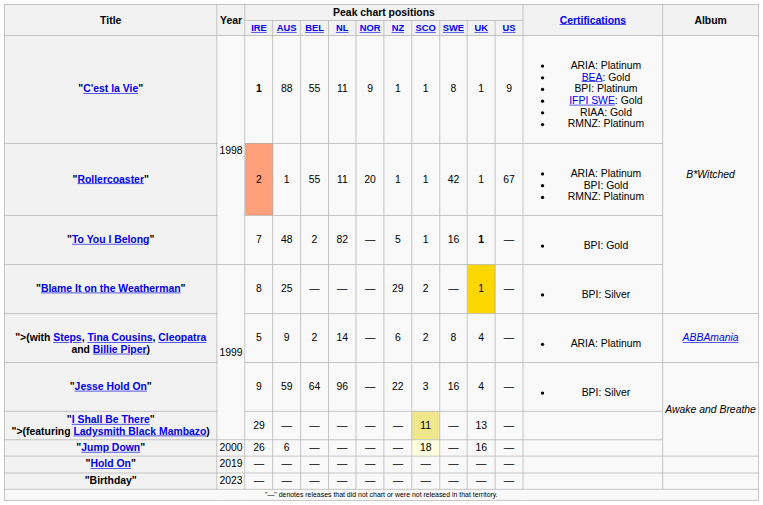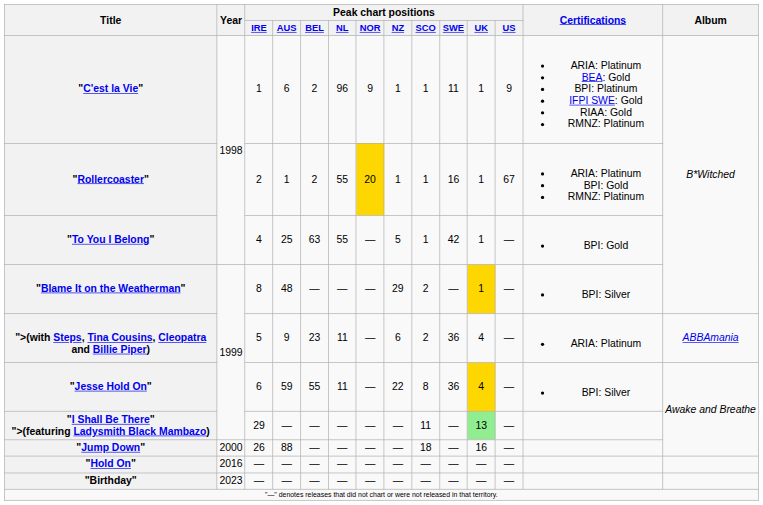 <table class="wikitable plainrowheaders" style="text-align:center;" border="1">
 <tr>
 <th scope="col" rowspan="2" style="width:20em;">Title</th>
 <th scope="col" rowspan="2">Year</th>
 <th scope="col" colspan="10">Peak chart positions</th>
 <th scope="col" rowspan="2" style="width:13em;"><a href='#'>Certifications</a></th>
 <th scope="col" rowspan="2">Album</th>
 </tr>
 <tr>
 <th scope="col" style="width:2.5em;font-size:90%;"><a href='#'>IRE</a><br></th>
 <th scope="col" style="width:2.5em;font-size:90%;"><a href='#'>AUS</a><br></th>
 <th scope="col" style="width:2.5em;font-size:90%;"><a href='#'>BEL</a><br></th>
 <th scope="col" style="width:2.5em;font-size:90%;"><a href='#'>NL</a><br></th>
 <th scope="col" style="width:2.5em;font-size:90%;"><a href='#'>NOR</a><br></th>
 <th scope="col" style="width:2.5em;font-size:90%;"><a href='#'>NZ</a><br></th>
 <th scope="col" style="width:2.5em;font-size:90%;"><a href='#'>SCO</a><br></th>
 <th scope="col" style="width:2.5em;font-size:90%;"><a href='#'>SWE</a><br></th>
 <th scope="col" style="width:2.5em;font-size:90%;"><a href='#'>UK</a><br></th>
 <th scope="col" style="width:2.5em;font-size:90%;"><a href='#'>US</a><br></th>
 </tr>
 <tr>
 <th scope="row">"<a href='#'>C'est la Vie</a>"</th>
 <td rowspan="3">1998</td>
-<td><strong>1</strong></td>
-<td>88</td>
-<td>55</td>
-<td>11</td>
+<td>1</td>
+<td>6</td>
+<td>2</td>
+<td>96</td>
 <td>9</td>
 <td>1</td>
 <td>1</td>
-<td>8</td>
+<td>11</td>
 <td>1</td>
 <td>9</td>
 <td><br><ul><li>ARIA: Platinum</li><li><a href='#'>BEA</a>: Gold</li><li>BPI: Platinum</li><li><a href='#'>IFPI SWE</a>: Gold</li><li>RIAA: Gold</li><li>RMNZ: Platinum</li></ul></td>
 <td rowspan="4"><em>B*Witched</em></td>
 </tr>
 <tr>
 <th scope="row">"<a href='#'>Rollercoaster</a>"</th>
-<td style="background: lightsalmon;">2</td>
+<td>2</td>
 <td>1</td>
+<td>2</td>
 <td>55</td>
-<td>11</td>
-<td>20</td>
+<td style="background: gold;">20</td>
 <td>1</td>
 <td>1</td>
-<td>42</td>
+<td>16</td>
 <td>1</td>
 <td>67</td>
 <td><br><ul><li>ARIA: Platinum</li><li>BPI: Gold</li><li>RMNZ: Platinum</li></ul></td>
 </tr>
 <tr>
 <th scope="row">"<a href='#'>To You I Belong</a>"</th>
-<td>7</td>
-<td>48</td>
-<td>2</td>
-<td>82</td>
+<td>4</td>
+<td>25</td>
+<td>63</td>
+<td>55</td>
 <td>—</td>
 <td>5</td>
 <td>1</td>
-<td>16</td>
-<td><strong>1</strong></td>
+<td>42</td>
+<td>1</td>
 <td>—</td>
 <td><br><ul><li>BPI: Gold</li></ul></td>
 </tr>
 <tr>
 <th scope="row">"<a href='#'>Blame It on the Weatherman</a>"</th>
 <td rowspan="4">1999</td>
 <td>8</td>
-<td>25</td>
+<td>48</td>
 <td>—</td>
 <td>—</td>
 <td>—</td>
 <td>29</td>
 <td>2</td>
 <td>—</td>
 <td style="background: gold;">1</td>
 <td>—</td>
 <td><br><ul><li>BPI: Silver</li></ul></td>
 </tr>
 <tr>
 <th scope="row"><br><span>">(with <a href='#'>Steps</a>, <a href='#'>Tina Cousins</a>, <a href='#'>Cleopatra</a> and <a href='#'>Billie Piper</a>)</span></th>
 <td>5</td>
 <td>9</td>
-<td>2</td>
-<td>14</td>
+<td>23</td>
+<td>11</td>
 <td>—</td>
 <td>6</td>
 <td>2</td>
-<td>8</td>
+<td>36</td>
 <td>4</td>
 <td>—</td>
 <td><br><ul><li>ARIA: Platinum</li></ul></td>
 <td><em><a href='#'>ABBAmania</a></em></td>
 </tr>
 <tr>
 <th scope="row">"<a href='#'>Jesse Hold On</a>"</th>
-<td>9</td>
+<td>6</td>
 <td>59</td>
-<td>64</td>
-<td>96</td>
+<td>55</td>
+<td>11</td>
 <td>—</td>
 <td>22</td>
-<td>3</td>
-<td>16</td>
-<td>4</td>
+<td>8</td>
+<td>36</td>
+<td style="background: gold;">4</td>
 <td>—</td>
 <td><br><ul><li>BPI: Silver</li></ul></td>
 <td rowspan="3"><em>Awake and Breathe</em></td>
 </tr>
 <tr>
 <th scope="row">"<a href='#'>I Shall Be There</a>"<br><span>">(featuring <a href='#'>Ladysmith Black Mambazo</a>)</span></th>
 <td>29</td>
 <td>—</td>
 <td>—</td>
 <td>—</td>
 <td>—</td>
 <td>—</td>
-<td style="background: khaki;">11</td>
+<td>11</td>
 <td>—</td>
-<td>13</td>
+<td style="background: lightgreen;">13</td>
 <td>—</td>
 <td></td>
 </tr>
 <tr>
 <th scope="row">"<a href='#'>Jump Down</a>"</th>
 <td>2000</td>
 <td>26</td>
-<td>6</td>
+<td>88</td>
 <td>—</td>
 <td>—</td>
 <td>—</td>
 <td>—</td>
-<td style="background: lightyellow;">18</td>
+<td>18</td>
 <td>—</td>
 <td>16</td>
 <td>—</td>
 <td></td>
 </tr>
 <tr>
 <th scope="row">"<a href='#'>Hold On</a>"</th>
-<td>2019</td>
+<td>2016</td>
 <td>—</td>
 <td>—</td>
 <td>—</td>
 <td>—</td>
 <td>—</td>
 <td>—</td>
 <td>—</td>
 <td>—</td>
 <td>—</td>
 <td>—</td>
 <td></td>
 <td></td>
 </tr>
 <tr>
 <th scope="row">"Birthday"</th>
 <td>2023</td>
 <td>—</td>
 <td>—</td>
 <td>—</td>
 <td>—</td>
 <td>—</td>
 <td>—</td>
 <td>—</td>
 <td>—</td>
 <td>—</td>
 <td>—</td>
 <td></td>
 <td></td>
 </tr>
 <tr>
 <td align="center" colspan="15" style="font-size:8pt">"—" denotes releases that did not chart or were not released in that territory.</td>
 </tr>
 </table>
